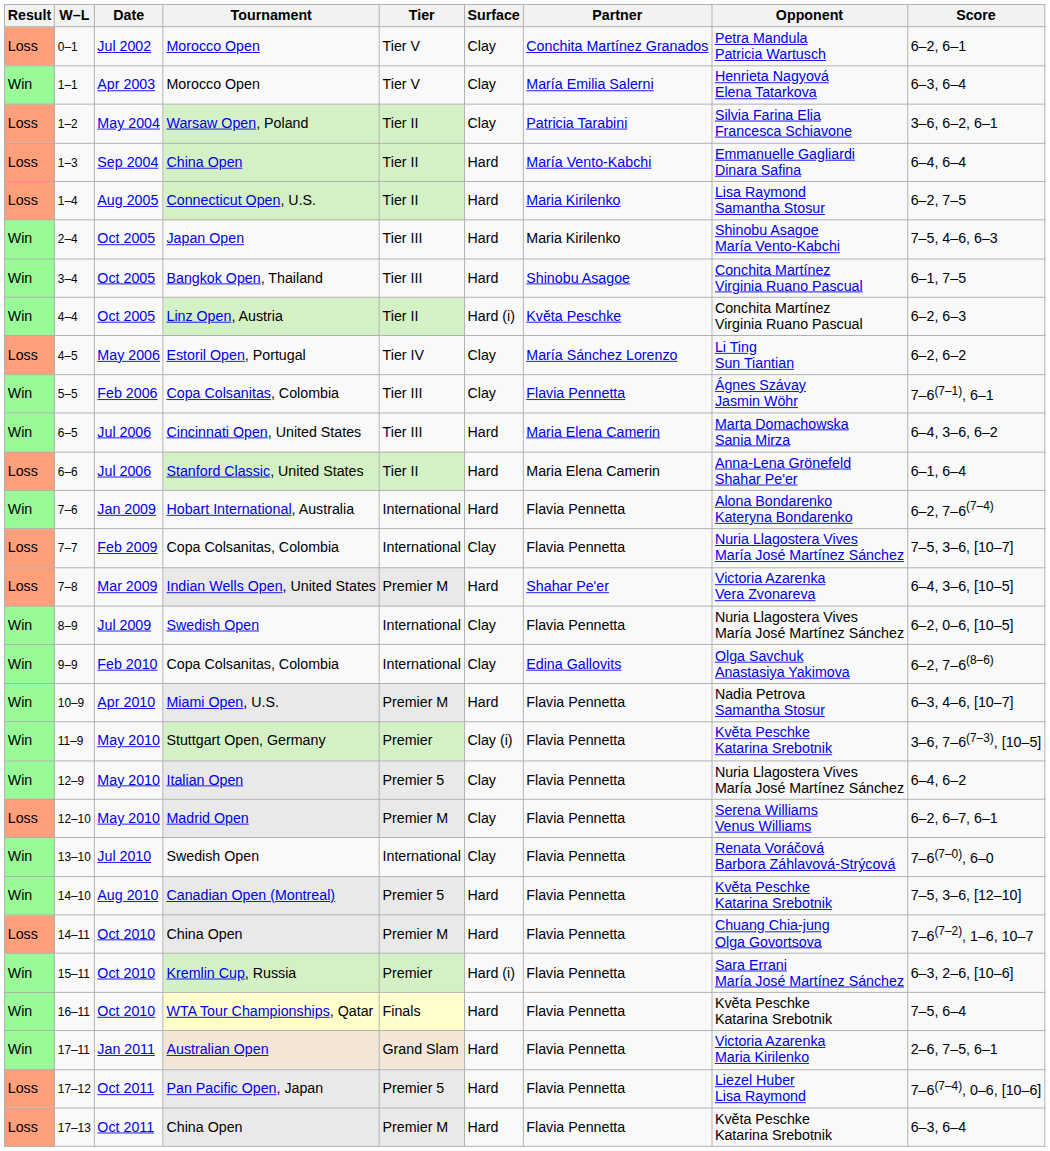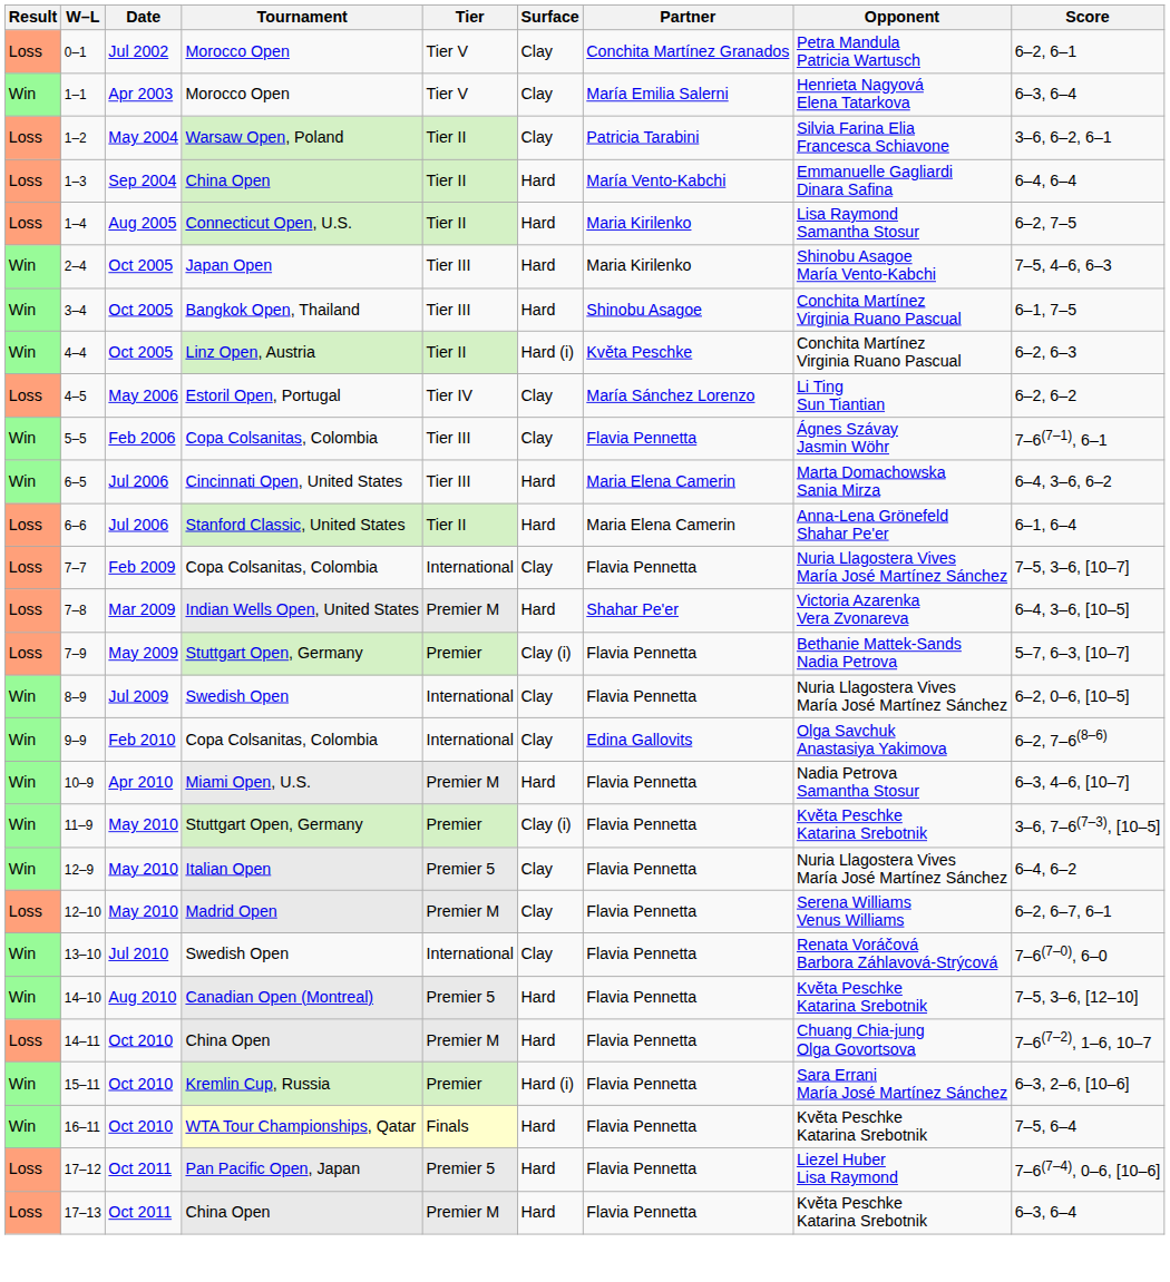 <table class="sortable wikitable nowrap">
 <tr>
 <th>Result</th>
 <th class=unsortable>W–L</th>
 <th>Date</th>
 <th>Tournament</th>
 <th>Tier</th>
 <th>Surface</th>
 <th>Partner</th>
 <th>Opponent</th>
 <th class=unsortable>Score</th>
 </tr>
 <tr>
 <td bgcolor=FFA07A>Loss</td>
 <td><small>0–1</small></td>
 <td><a href='#'>Jul 2002</a></td>
 <td><a href='#'>Morocco Open</a></td>
 <td>Tier V</td>
 <td>Clay</td>
 <td> <a href='#'>Conchita Martínez Granados</a></td>
 <td> <a href='#'>Petra Mandula</a><br> <a href='#'>Patricia Wartusch</a></td>
 <td>6–2, 6–1</td>
 </tr>
 <tr>
 <td bgcolor=98FB98>Win</td>
 <td><small>1–1</small></td>
 <td><a href='#'>Apr 2003</a></td>
 <td>Morocco Open</td>
 <td>Tier V</td>
 <td>Clay</td>
 <td> <a href='#'>María Emilia Salerni</a></td>
 <td> <a href='#'>Henrieta Nagyová</a><br> <a href='#'>Elena Tatarkova</a></td>
 <td>6–3, 6–4</td>
 </tr>
 <tr>
 <td bgcolor=FFA07A>Loss</td>
 <td><small>1–2</small></td>
 <td><a href='#'>May 2004</a></td>
 <td bgcolor=d4f1c5><a href='#'>Warsaw Open</a>, Poland</td>
 <td bgcolor=d4f1c5>Tier II</td>
 <td>Clay</td>
 <td> <a href='#'>Patricia Tarabini</a></td>
 <td> <a href='#'>Silvia Farina Elia</a><br> <a href='#'>Francesca Schiavone</a></td>
 <td>3–6, 6–2, 6–1</td>
 </tr>
 <tr>
 <td bgcolor=FFA07A>Loss</td>
 <td><small>1–3</small></td>
 <td><a href='#'>Sep 2004</a></td>
 <td bgcolor=d4f1c5><a href='#'>China Open</a></td>
 <td bgcolor=d4f1c5>Tier II</td>
 <td>Hard</td>
 <td> <a href='#'>María Vento-Kabchi</a></td>
 <td> <a href='#'>Emmanuelle Gagliardi</a><br> <a href='#'>Dinara Safina</a></td>
 <td>6–4, 6–4</td>
 </tr>
 <tr>
 <td bgcolor=FFA07A>Loss</td>
 <td><small>1–4</small></td>
 <td><a href='#'>Aug 2005</a></td>
 <td bgcolor=d4f1c5><a href='#'>Connecticut Open</a>, U.S.</td>
 <td bgcolor=d4f1c5>Tier II</td>
 <td>Hard</td>
 <td> <a href='#'>Maria Kirilenko</a></td>
 <td> <a href='#'>Lisa Raymond</a><br> <a href='#'>Samantha Stosur</a></td>
 <td>6–2, 7–5</td>
 </tr>
 <tr>
 <td bgcolor=98FB98>Win</td>
 <td><small>2–4</small></td>
 <td><a href='#'>Oct 2005</a></td>
 <td><a href='#'>Japan Open</a></td>
 <td>Tier III</td>
 <td>Hard</td>
 <td> Maria Kirilenko</td>
 <td> <a href='#'>Shinobu Asagoe</a><br> <a href='#'>María Vento-Kabchi</a></td>
 <td>7–5, 4–6, 6–3</td>
 </tr>
 <tr>
 <td bgcolor=98FB98>Win</td>
 <td><small>3–4</small></td>
 <td><a href='#'>Oct 2005</a></td>
 <td><a href='#'>Bangkok Open</a>, Thailand</td>
 <td>Tier III</td>
 <td>Hard</td>
 <td> <a href='#'>Shinobu Asagoe</a></td>
 <td> <a href='#'>Conchita Martínez</a><br> <a href='#'>Virginia Ruano Pascual</a></td>
 <td>6–1, 7–5</td>
 </tr>
 <tr>
 <td bgcolor=98FB98>Win</td>
 <td><small>4–4</small></td>
 <td><a href='#'>Oct 2005</a></td>
 <td bgcolor=d4f1c5><a href='#'>Linz Open</a>, Austria</td>
 <td bgcolor=d4f1c5>Tier II</td>
 <td>Hard (i)</td>
 <td> <a href='#'>Květa Peschke</a></td>
 <td> Conchita Martínez<br> Virginia Ruano Pascual</td>
 <td>6–2, 6–3</td>
 </tr>
 <tr>
 <td bgcolor=FFA07A>Loss</td>
 <td><small>4–5</small></td>
 <td><a href='#'>May 2006</a></td>
 <td><a href='#'>Estoril Open</a>, Portugal</td>
 <td>Tier IV</td>
 <td>Clay</td>
 <td> <a href='#'>María Sánchez Lorenzo</a></td>
 <td> <a href='#'>Li Ting</a><br> <a href='#'>Sun Tiantian</a></td>
 <td>6–2, 6–2</td>
 </tr>
 <tr>
 <td bgcolor=98FB98>Win</td>
 <td><small>5–5</small></td>
 <td><a href='#'>Feb 2006</a></td>
 <td><a href='#'>Copa Colsanitas</a>, Colombia</td>
 <td>Tier III</td>
 <td>Clay</td>
 <td> <a href='#'>Flavia Pennetta</a></td>
 <td> <a href='#'>Ágnes Szávay</a><br> <a href='#'>Jasmin Wöhr</a></td>
 <td>7–6<sup>(7–1)</sup>, 6–1</td>
 </tr>
 <tr>
 <td bgcolor=98FB98>Win</td>
 <td><small>6–5</small></td>
 <td><a href='#'>Jul 2006</a></td>
 <td><a href='#'>Cincinnati Open</a>, United States</td>
 <td>Tier III</td>
 <td>Hard</td>
 <td> <a href='#'>Maria Elena Camerin</a></td>
 <td> <a href='#'>Marta Domachowska</a><br> <a href='#'>Sania Mirza</a></td>
 <td>6–4, 3–6, 6–2</td>
 </tr>
 <tr>
 <td bgcolor=FFA07A>Loss</td>
 <td><small>6–6</small></td>
 <td><a href='#'>Jul 2006</a></td>
 <td bgcolor=d4f1c5><a href='#'>Stanford Classic</a>, United States</td>
 <td bgcolor=d4f1c5>Tier II</td>
 <td>Hard</td>
 <td> Maria Elena Camerin</td>
 <td> <a href='#'>Anna-Lena Grönefeld</a><br> <a href='#'>Shahar Pe'er</a></td>
 <td>6–1, 6–4</td>
 </tr>
 <tr>
-<td bgcolor=98FB98>Win</td>
-<td><small>7–6</small></td>
-<td><a href='#'>Jan 2009</a></td>
-<td><a href='#'>Hobart International</a>, Australia</td>
-<td>International</td>
-<td>Hard</td>
-<td> Flavia Pennetta</td>
-<td> <a href='#'>Alona Bondarenko</a><br> <a href='#'>Kateryna Bondarenko</a></td>
-<td>6–2, 7–6<sup>(7–4)</sup></td>
-</tr>
-<tr>
 <td bgcolor=FFA07A>Loss</td>
 <td><small>7–7</small></td>
 <td><a href='#'>Feb 2009</a></td>
 <td>Copa Colsanitas, Colombia</td>
 <td>International</td>
 <td>Clay</td>
 <td> Flavia Pennetta</td>
 <td> <a href='#'>Nuria Llagostera Vives</a><br> <a href='#'>María José Martínez Sánchez</a></td>
 <td>7–5, 3–6, [10–7]</td>
 </tr>
 <tr>
 <td bgcolor=FFA07A>Loss</td>
 <td><small>7–8</small></td>
 <td><a href='#'>Mar 2009</a></td>
 <td bgcolor=e9e9e9><a href='#'>Indian Wells Open</a>, United States</td>
 <td bgcolor=e9e9e9>Premier M</td>
 <td>Hard</td>
 <td> <a href='#'>Shahar Pe'er</a></td>
 <td> <a href='#'>Victoria Azarenka</a><br> <a href='#'>Vera Zvonareva</a></td>
 <td>6–4, 3–6, [10–5]</td>
+</tr>
+<tr>
+<td bgcolor=FFA07A>Loss</td>
+<td><small>7–9</small></td>
+<td><a href='#'>May 2009</a></td>
+<td bgcolor=d4f1c5><a href='#'>Stuttgart Open</a>, Germany</td>
+<td bgcolor=d4f1c5>Premier</td>
+<td>Clay (i)</td>
+<td> Flavia Pennetta</td>
+<td> <a href='#'>Bethanie Mattek-Sands</a><br> <a href='#'>Nadia Petrova</a></td>
+<td>5–7, 6–3, [10–7]</td>
 </tr>
 <tr>
 <td bgcolor=98FB98>Win</td>
 <td><small>8–9</small></td>
 <td><a href='#'>Jul 2009</a></td>
 <td><a href='#'>Swedish Open</a></td>
 <td>International</td>
 <td>Clay</td>
 <td> Flavia Pennetta</td>
 <td> Nuria Llagostera Vives<br> María José Martínez Sánchez</td>
 <td>6–2, 0–6, [10–5]</td>
 </tr>
 <tr>
 <td bgcolor=98FB98>Win</td>
 <td><small>9–9</small></td>
 <td><a href='#'>Feb 2010</a></td>
 <td>Copa Colsanitas, Colombia</td>
 <td>International</td>
 <td>Clay</td>
 <td> <a href='#'>Edina Gallovits</a></td>
 <td> <a href='#'>Olga Savchuk</a><br> <a href='#'>Anastasiya Yakimova</a></td>
 <td>6–2, 7–6<sup>(8–6)</sup></td>
 </tr>
 <tr>
 <td bgcolor=98FB98>Win</td>
 <td><small>10–9</small></td>
 <td><a href='#'>Apr 2010</a></td>
 <td bgcolor=e9e9e9><a href='#'>Miami Open</a>, U.S.</td>
 <td bgcolor=e9e9e9>Premier M</td>
 <td>Hard</td>
 <td> Flavia Pennetta</td>
 <td> Nadia Petrova<br> <a href='#'>Samantha Stosur</a></td>
 <td>6–3, 4–6, [10–7]</td>
 </tr>
 <tr>
 <td bgcolor=98FB98>Win</td>
 <td><small>11–9</small></td>
 <td><a href='#'>May 2010</a></td>
 <td bgcolor=d4f1c5>Stuttgart Open, Germany</td>
 <td bgcolor=d4f1c5>Premier</td>
 <td>Clay (i)</td>
 <td> Flavia Pennetta</td>
 <td> <a href='#'>Květa Peschke</a><br> <a href='#'>Katarina Srebotnik</a></td>
 <td>3–6, 7–6<sup>(7–3)</sup>, [10–5]</td>
 </tr>
 <tr>
 <td bgcolor=98FB98>Win</td>
 <td><small>12–9</small></td>
 <td><a href='#'>May 2010</a></td>
 <td bgcolor=e9e9e9><a href='#'>Italian Open</a></td>
 <td bgcolor=e9e9e9>Premier 5</td>
 <td>Clay</td>
 <td> Flavia Pennetta</td>
 <td> Nuria Llagostera Vives<br> María José Martínez Sánchez</td>
 <td>6–4, 6–2</td>
 </tr>
 <tr>
 <td bgcolor=FFA07A>Loss</td>
 <td><small>12–10</small></td>
 <td><a href='#'>May 2010</a></td>
 <td bgcolor=e9e9e9><a href='#'>Madrid Open</a></td>
 <td bgcolor=e9e9e9>Premier M</td>
 <td>Clay</td>
 <td> Flavia Pennetta</td>
 <td> <a href='#'>Serena Williams</a><br> <a href='#'>Venus Williams</a></td>
 <td>6–2, 6–7, 6–1</td>
 </tr>
 <tr>
 <td bgcolor=98FB98>Win</td>
 <td><small>13–10</small></td>
 <td><a href='#'>Jul 2010</a></td>
 <td>Swedish Open</td>
 <td>International</td>
 <td>Clay</td>
 <td> Flavia Pennetta</td>
 <td> <a href='#'>Renata Voráčová</a><br> <a href='#'>Barbora Záhlavová-Strýcová</a></td>
 <td>7–6<sup>(7–0)</sup>, 6–0</td>
 </tr>
 <tr>
 <td bgcolor=98FB98>Win</td>
 <td><small>14–10</small></td>
 <td><a href='#'>Aug 2010</a></td>
 <td bgcolor=e9e9e9><a href='#'>Canadian Open (Montreal)</a></td>
 <td bgcolor=e9e9e9>Premier 5</td>
 <td>Hard</td>
 <td> Flavia Pennetta</td>
 <td> <a href='#'>Květa Peschke</a><br> <a href='#'>Katarina Srebotnik</a></td>
 <td>7–5, 3–6, [12–10]</td>
 </tr>
 <tr>
 <td bgcolor=FFA07A>Loss</td>
 <td><small>14–11</small></td>
 <td><a href='#'>Oct 2010</a></td>
 <td bgcolor=e9e9e9>China Open</td>
 <td bgcolor=e9e9e9>Premier M</td>
 <td>Hard</td>
 <td> Flavia Pennetta</td>
 <td> <a href='#'>Chuang Chia-jung</a><br> <a href='#'>Olga Govortsova</a></td>
 <td>7–6<sup>(7–2)</sup>, 1–6, 10–7</td>
 </tr>
 <tr>
 <td bgcolor=98FB98>Win</td>
 <td><small>15–11</small></td>
 <td><a href='#'>Oct 2010</a></td>
 <td bgcolor=d4f1c5><a href='#'>Kremlin Cup</a>, Russia</td>
 <td bgcolor=d4f1c5>Premier</td>
 <td>Hard (i)</td>
 <td> Flavia Pennetta</td>
 <td> <a href='#'>Sara Errani</a><br> <a href='#'>María José Martínez Sánchez</a></td>
 <td>6–3, 2–6, [10–6]</td>
 </tr>
 <tr>
 <td bgcolor=98FB98>Win</td>
 <td><small>16–11</small></td>
 <td><a href='#'>Oct 2010</a></td>
 <td bgcolor=ffffcc><a href='#'>WTA Tour Championships</a>, Qatar</td>
 <td bgcolor=ffffcc>Finals</td>
 <td>Hard</td>
 <td> Flavia Pennetta</td>
 <td> Květa Peschke<br> Katarina Srebotnik</td>
 <td>7–5, 6–4</td>
 </tr>
 <tr>
-<td bgcolor=98FB98>Win</td>
-<td><small>17–11</small></td>
-<td><a href='#'>Jan 2011</a></td>
-<td bgcolor=f3e6d7><a href='#'>Australian Open</a></td>
-<td bgcolor=f3e6d7>Grand Slam</td>
-<td>Hard</td>
-<td> Flavia Pennetta</td>
-<td> <a href='#'>Victoria Azarenka</a><br> <a href='#'>Maria Kirilenko</a></td>
-<td>2–6, 7–5, 6–1</td>
-</tr>
-<tr>
 <td bgcolor=FFA07A>Loss</td>
 <td><small>17–12</small></td>
 <td><a href='#'>Oct 2011</a></td>
 <td bgcolor=e9e9e9><a href='#'>Pan Pacific Open</a>, Japan</td>
 <td bgcolor=e9e9e9>Premier 5</td>
 <td>Hard</td>
 <td> Flavia Pennetta</td>
 <td> <a href='#'>Liezel Huber</a><br> <a href='#'>Lisa Raymond</a></td>
 <td>7–6<sup>(7–4)</sup>, 0–6, [10–6]</td>
 </tr>
 <tr>
 <td bgcolor=FFA07A>Loss</td>
 <td><small>17–13</small></td>
 <td><a href='#'>Oct 2011</a></td>
 <td bgcolor=e9e9e9>China Open</td>
 <td bgcolor=e9e9e9>Premier M</td>
 <td>Hard</td>
 <td> Flavia Pennetta</td>
 <td> Květa Peschke<br> Katarina Srebotnik</td>
 <td>6–3, 6–4</td>
 </tr>
 </table>
